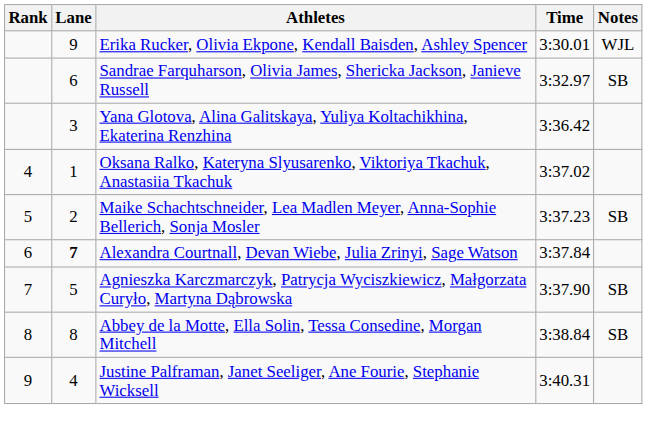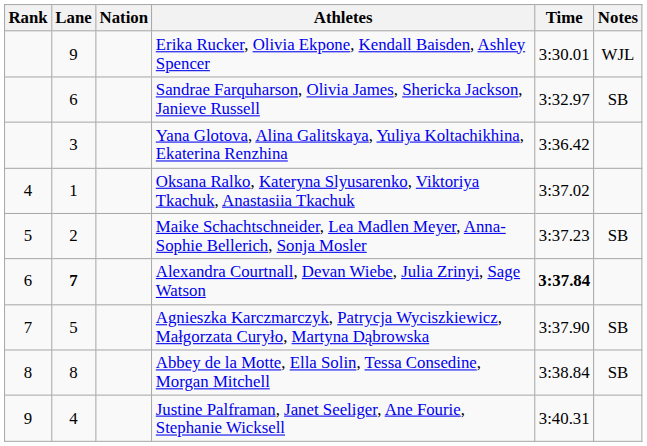 <table class="wikitable sortable" style="text-align:center">
 <tr>
 <th>Rank</th>
 <th>Lane</th>
+<th>Nation</th>
 <th>Athletes</th>
 <th>Time</th>
 <th>Notes</th>
 </tr>
 <tr>
 <td></td>
 <td>9</td>
+<td align=left></td>
 <td align=left><a href='#'>Erika Rucker</a>, <a href='#'>Olivia Ekpone</a>, <a href='#'>Kendall Baisden</a>, <a href='#'>Ashley Spencer</a></td>
 <td>3:30.01</td>
 <td>WJL</td>
 </tr>
 <tr>
 <td></td>
 <td>6</td>
+<td align=left></td>
 <td align=left><a href='#'>Sandrae Farquharson</a>, <a href='#'>Olivia James</a>, <a href='#'>Shericka Jackson</a>, <a href='#'>Janieve Russell</a></td>
 <td>3:32.97</td>
 <td>SB</td>
 </tr>
 <tr>
 <td></td>
 <td>3</td>
+<td align=left></td>
 <td align=left><a href='#'>Yana Glotova</a>, <a href='#'>Alina Galitskaya</a>, <a href='#'>Yuliya Koltachikhina</a>, <a href='#'>Ekaterina Renzhina</a></td>
 <td>3:36.42</td>
 <td></td>
 </tr>
 <tr>
 <td>4</td>
 <td>1</td>
+<td align=left></td>
 <td align=left><a href='#'>Oksana Ralko</a>, <a href='#'>Kateryna Slyusarenko</a>, <a href='#'>Viktoriya Tkachuk</a>, <a href='#'>Anastasiia Tkachuk</a></td>
 <td>3:37.02</td>
 <td></td>
 </tr>
 <tr>
 <td>5</td>
 <td>2</td>
+<td align=left></td>
 <td align=left><a href='#'>Maike Schachtschneider</a>, <a href='#'>Lea Madlen Meyer</a>, <a href='#'>Anna-Sophie Bellerich</a>, <a href='#'>Sonja Mosler</a></td>
 <td>3:37.23</td>
 <td>SB</td>
 </tr>
 <tr>
 <td>6</td>
 <td><strong>7</strong></td>
+<td align=left></td>
 <td align=left><a href='#'>Alexandra Courtnall</a>, <a href='#'>Devan Wiebe</a>, <a href='#'>Julia Zrinyi</a>, <a href='#'>Sage Watson</a></td>
-<td>3:37.84</td>
+<td><strong>3:37.84</strong></td>
 <td></td>
 </tr>
 <tr>
 <td>7</td>
 <td>5</td>
+<td align=left></td>
 <td align=left><a href='#'>Agnieszka Karczmarczyk</a>, <a href='#'>Patrycja Wyciszkiewicz</a>, <a href='#'>Małgorzata Curyło</a>, <a href='#'>Martyna Dąbrowska</a></td>
 <td>3:37.90</td>
 <td>SB</td>
 </tr>
 <tr>
 <td>8</td>
 <td>8</td>
+<td align=left></td>
 <td align=left><a href='#'>Abbey de la Motte</a>, <a href='#'>Ella Solin</a>, <a href='#'>Tessa Consedine</a>, <a href='#'>Morgan Mitchell</a></td>
 <td>3:38.84</td>
 <td>SB</td>
 </tr>
 <tr>
 <td>9</td>
 <td>4</td>
+<td align=left></td>
 <td align=left><a href='#'>Justine Palframan</a>, <a href='#'>Janet Seeliger</a>, <a href='#'>Ane Fourie</a>, <a href='#'>Stephanie Wicksell</a></td>
 <td>3:40.31</td>
 <td></td>
 </tr>
 </table>
